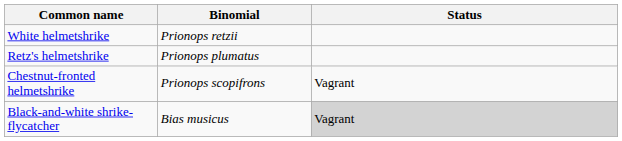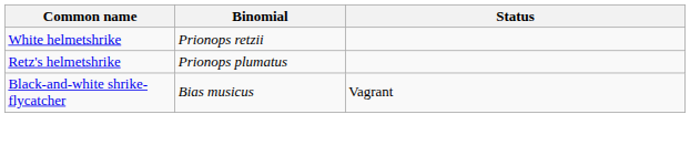 <table width=60% class="wikitable">
 <tr>
 <th width=25%>Common name</th>
 <th width=25%>Binomial</th>
 <th width=50%>Status</th>
 </tr>
 <tr>
 <td><a href='#'>White helmetshrike</a></td>
 <td><em>Prionops retzii</em></td>
 <td></td>
 </tr>
 <tr>
 <td><a href='#'>Retz's helmetshrike</a></td>
 <td><em>Prionops plumatus</em></td>
 <td></td>
 </tr>
 <tr>
-<td><a href='#'>Chestnut-fronted helmetshrike</a></td>
-<td><em>Prionops scopifrons</em></td>
+<td><a href='#'>Black-and-white shrike-flycatcher</a></td>
+<td><em>Bias musicus</em></td>
 <td>Vagrant</td>
 </tr>
-<tr>
-<td><a href='#'>Black-and-white shrike-flycatcher</a></td>
-<td><em>Bias musicus</em></td>
-<td style="background: lightgrey;">Vagrant</td>
-</tr>
 </table>
